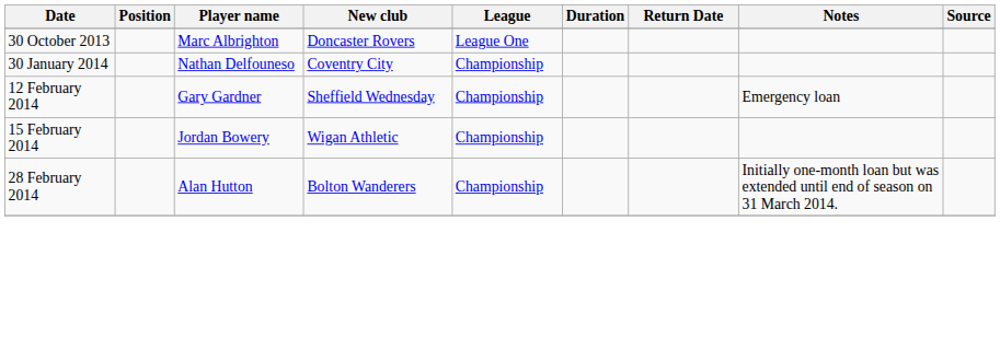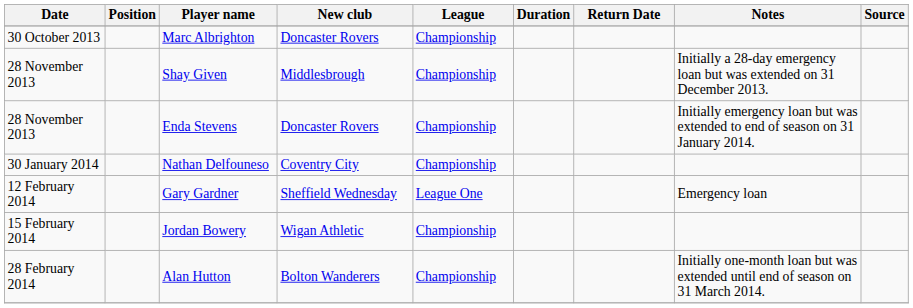 <table class="wikitable">
 <tr>
 <th width=110>Date</th>
 <th width=20>Position</th>
 <th width=130>Player name</th>
 <th width=150>New club</th>
 <th width=110>League</th>
 <th width=60>Duration</th>
 <th width=110>Return Date</th>
 <th width=210>Notes</th>
 <th width=10>Source</th>
 </tr>
 <tr>
 </tr>
 <tr>
 <td>30 October 2013</td>
 <td></td>
 <td> <a href='#'>Marc Albrighton</a></td>
 <td> <a href='#'>Doncaster Rovers</a></td>
-<td> <a href='#'>League One</a></td>
+<td> <a href='#'>Championship</a></td>
 <td></td>
 <td></td>
 <td></td>
 <td></td>
+</tr>
+<tr>
+<td>28 November 2013</td>
+<td></td>
+<td> <a href='#'>Shay Given</a></td>
+<td> <a href='#'>Middlesbrough</a></td>
+<td> <a href='#'>Championship</a></td>
+<td></td>
+<td></td>
+<td>Initially a 28-day emergency loan but was extended on 31 December 2013.</td>
+<td></td>
+</tr>
+<tr>
+<td>28 November 2013</td>
+<td></td>
+<td> <a href='#'>Enda Stevens</a></td>
+<td> <a href='#'>Doncaster Rovers</a></td>
+<td> <a href='#'>Championship</a></td>
+<td></td>
+<td></td>
+<td>Initially emergency loan but was extended to end of season on 31 January 2014.</td>
+<td><br></td>
 </tr>
 <tr>
 <td>30 January 2014</td>
 <td></td>
 <td> <a href='#'>Nathan Delfouneso</a></td>
 <td> <a href='#'>Coventry City</a></td>
 <td> <a href='#'>Championship</a></td>
 <td></td>
 <td></td>
 <td></td>
 <td></td>
 </tr>
 <tr>
 <td>12 February 2014</td>
 <td></td>
 <td> <a href='#'>Gary Gardner</a></td>
 <td> <a href='#'>Sheffield Wednesday</a></td>
-<td> <a href='#'>Championship</a></td>
+<td> <a href='#'>League One</a></td>
 <td></td>
 <td></td>
 <td>Emergency loan</td>
 <td></td>
 </tr>
 <tr>
 <td>15 February 2014</td>
 <td></td>
 <td> <a href='#'>Jordan Bowery</a></td>
 <td> <a href='#'>Wigan Athletic</a></td>
 <td> <a href='#'>Championship</a></td>
 <td></td>
 <td></td>
 <td></td>
 <td></td>
 </tr>
 <tr>
 <td>28 February 2014</td>
 <td></td>
 <td> <a href='#'>Alan Hutton</a></td>
 <td> <a href='#'>Bolton Wanderers</a></td>
 <td> <a href='#'>Championship</a></td>
 <td></td>
 <td></td>
 <td>Initially one-month loan but was extended until end of season on 31 March 2014.</td>
 <td></td>
 </tr>
 <tr>
 </tr>
 </table>
